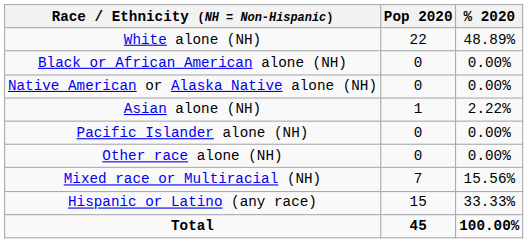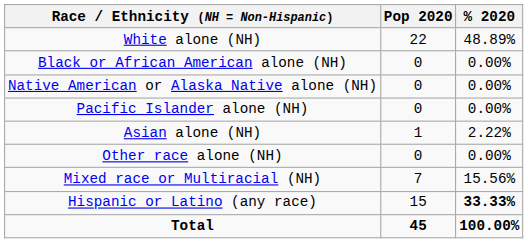 <table class="wikitable" style="text-align:center;">
 <tr>
 <th>Race / Ethnicity <small>(<em>NH = Non-Hispanic</em>)</small></th>
 <th>Pop 2020</th>
 <th>% 2020</th>
 </tr>
 <tr>
 <td><a href='#'>White</a> alone (NH)</td>
 <td>22</td>
 <td>48.89%</td>
 </tr>
 <tr>
 <td><a href='#'>Black or African American</a> alone (NH)</td>
 <td>0</td>
 <td>0.00%</td>
 </tr>
 <tr>
 <td><a href='#'>Native American</a> or <a href='#'>Alaska Native</a> alone (NH)</td>
 <td>0</td>
 <td>0.00%</td>
 </tr>
 <tr>
+<td><a href='#'>Pacific Islander</a> alone (NH)</td>
+<td>0</td>
+<td>0.00%</td>
+</tr>
+<tr>
 <td><a href='#'>Asian</a> alone (NH)</td>
 <td>1</td>
 <td>2.22%</td>
-</tr>
-<tr>
-<td><a href='#'>Pacific Islander</a> alone (NH)</td>
-<td>0</td>
-<td>0.00%</td>
 </tr>
 <tr>
 <td><a href='#'>Other race</a> alone (NH)</td>
 <td>0</td>
 <td>0.00%</td>
 </tr>
 <tr>
 <td><a href='#'>Mixed race or Multiracial</a> (NH)</td>
 <td>7</td>
 <td>15.56%</td>
 </tr>
 <tr>
 <td><a href='#'>Hispanic or Latino</a> (any race)</td>
 <td>15</td>
-<td>33.33%</td>
+<td><strong>33.33%</strong></td>
 </tr>
 <tr>
 <td><strong>Total</strong></td>
 <td><strong>45</strong></td>
 <td><strong>100.00%</strong></td>
 </tr>
 </table>
